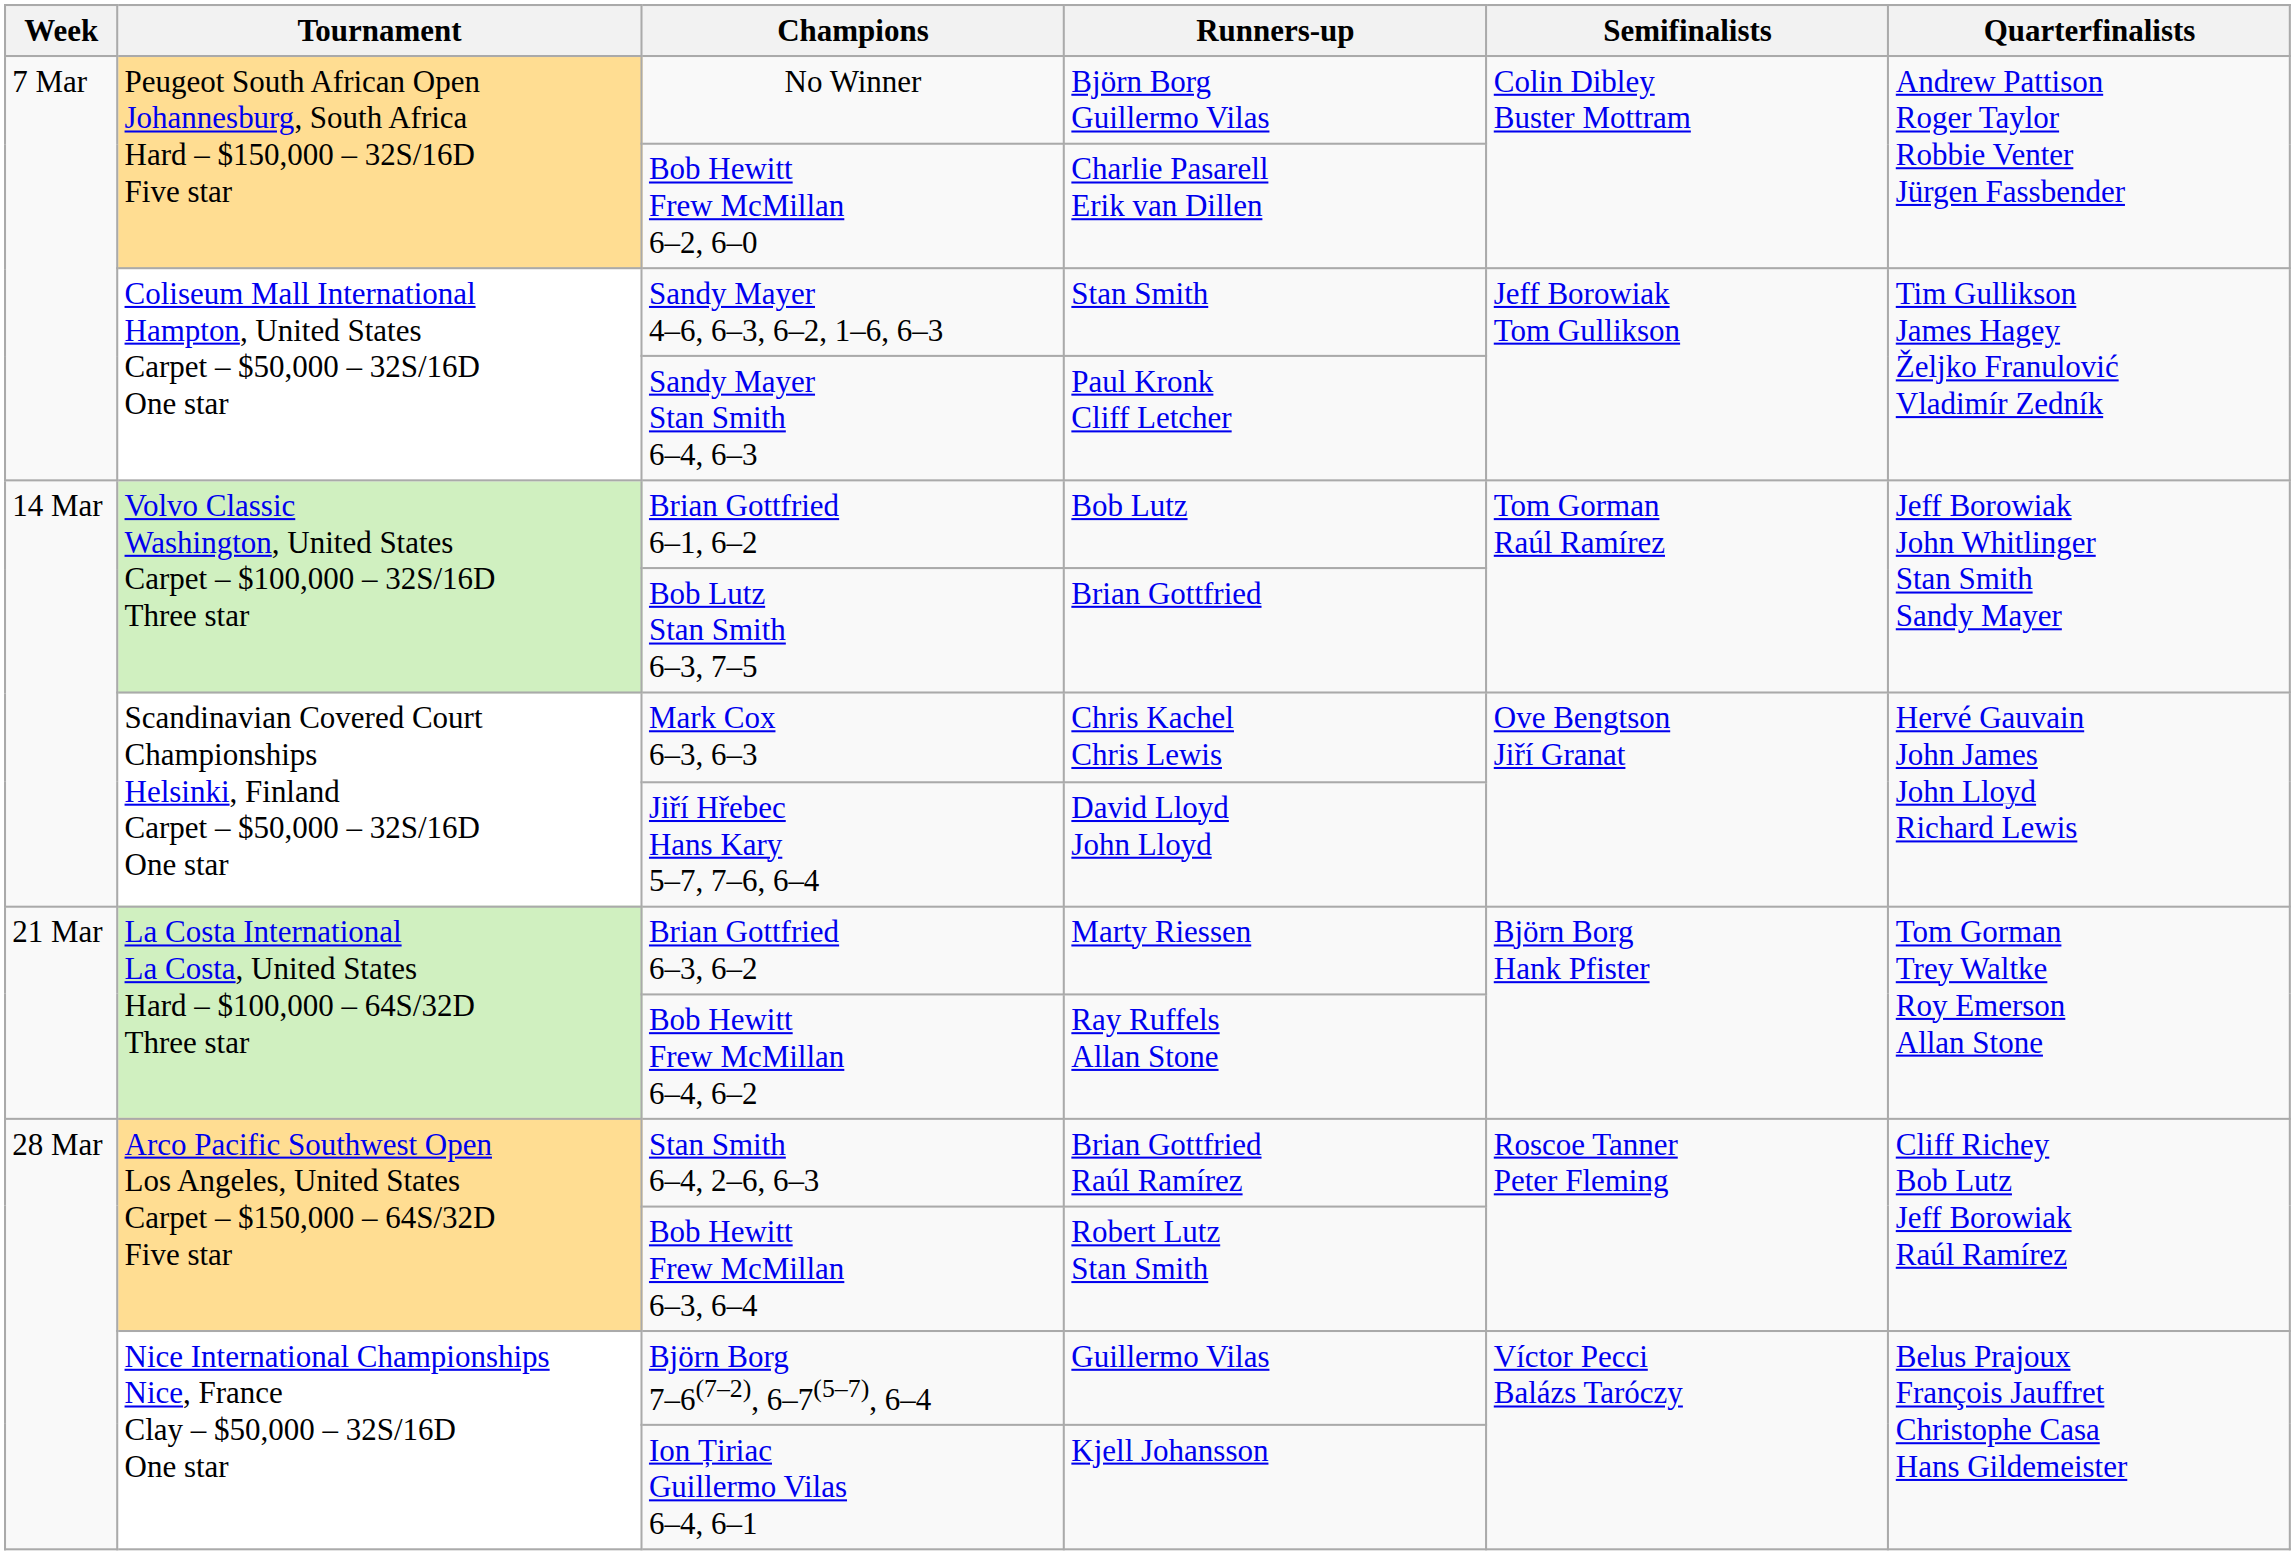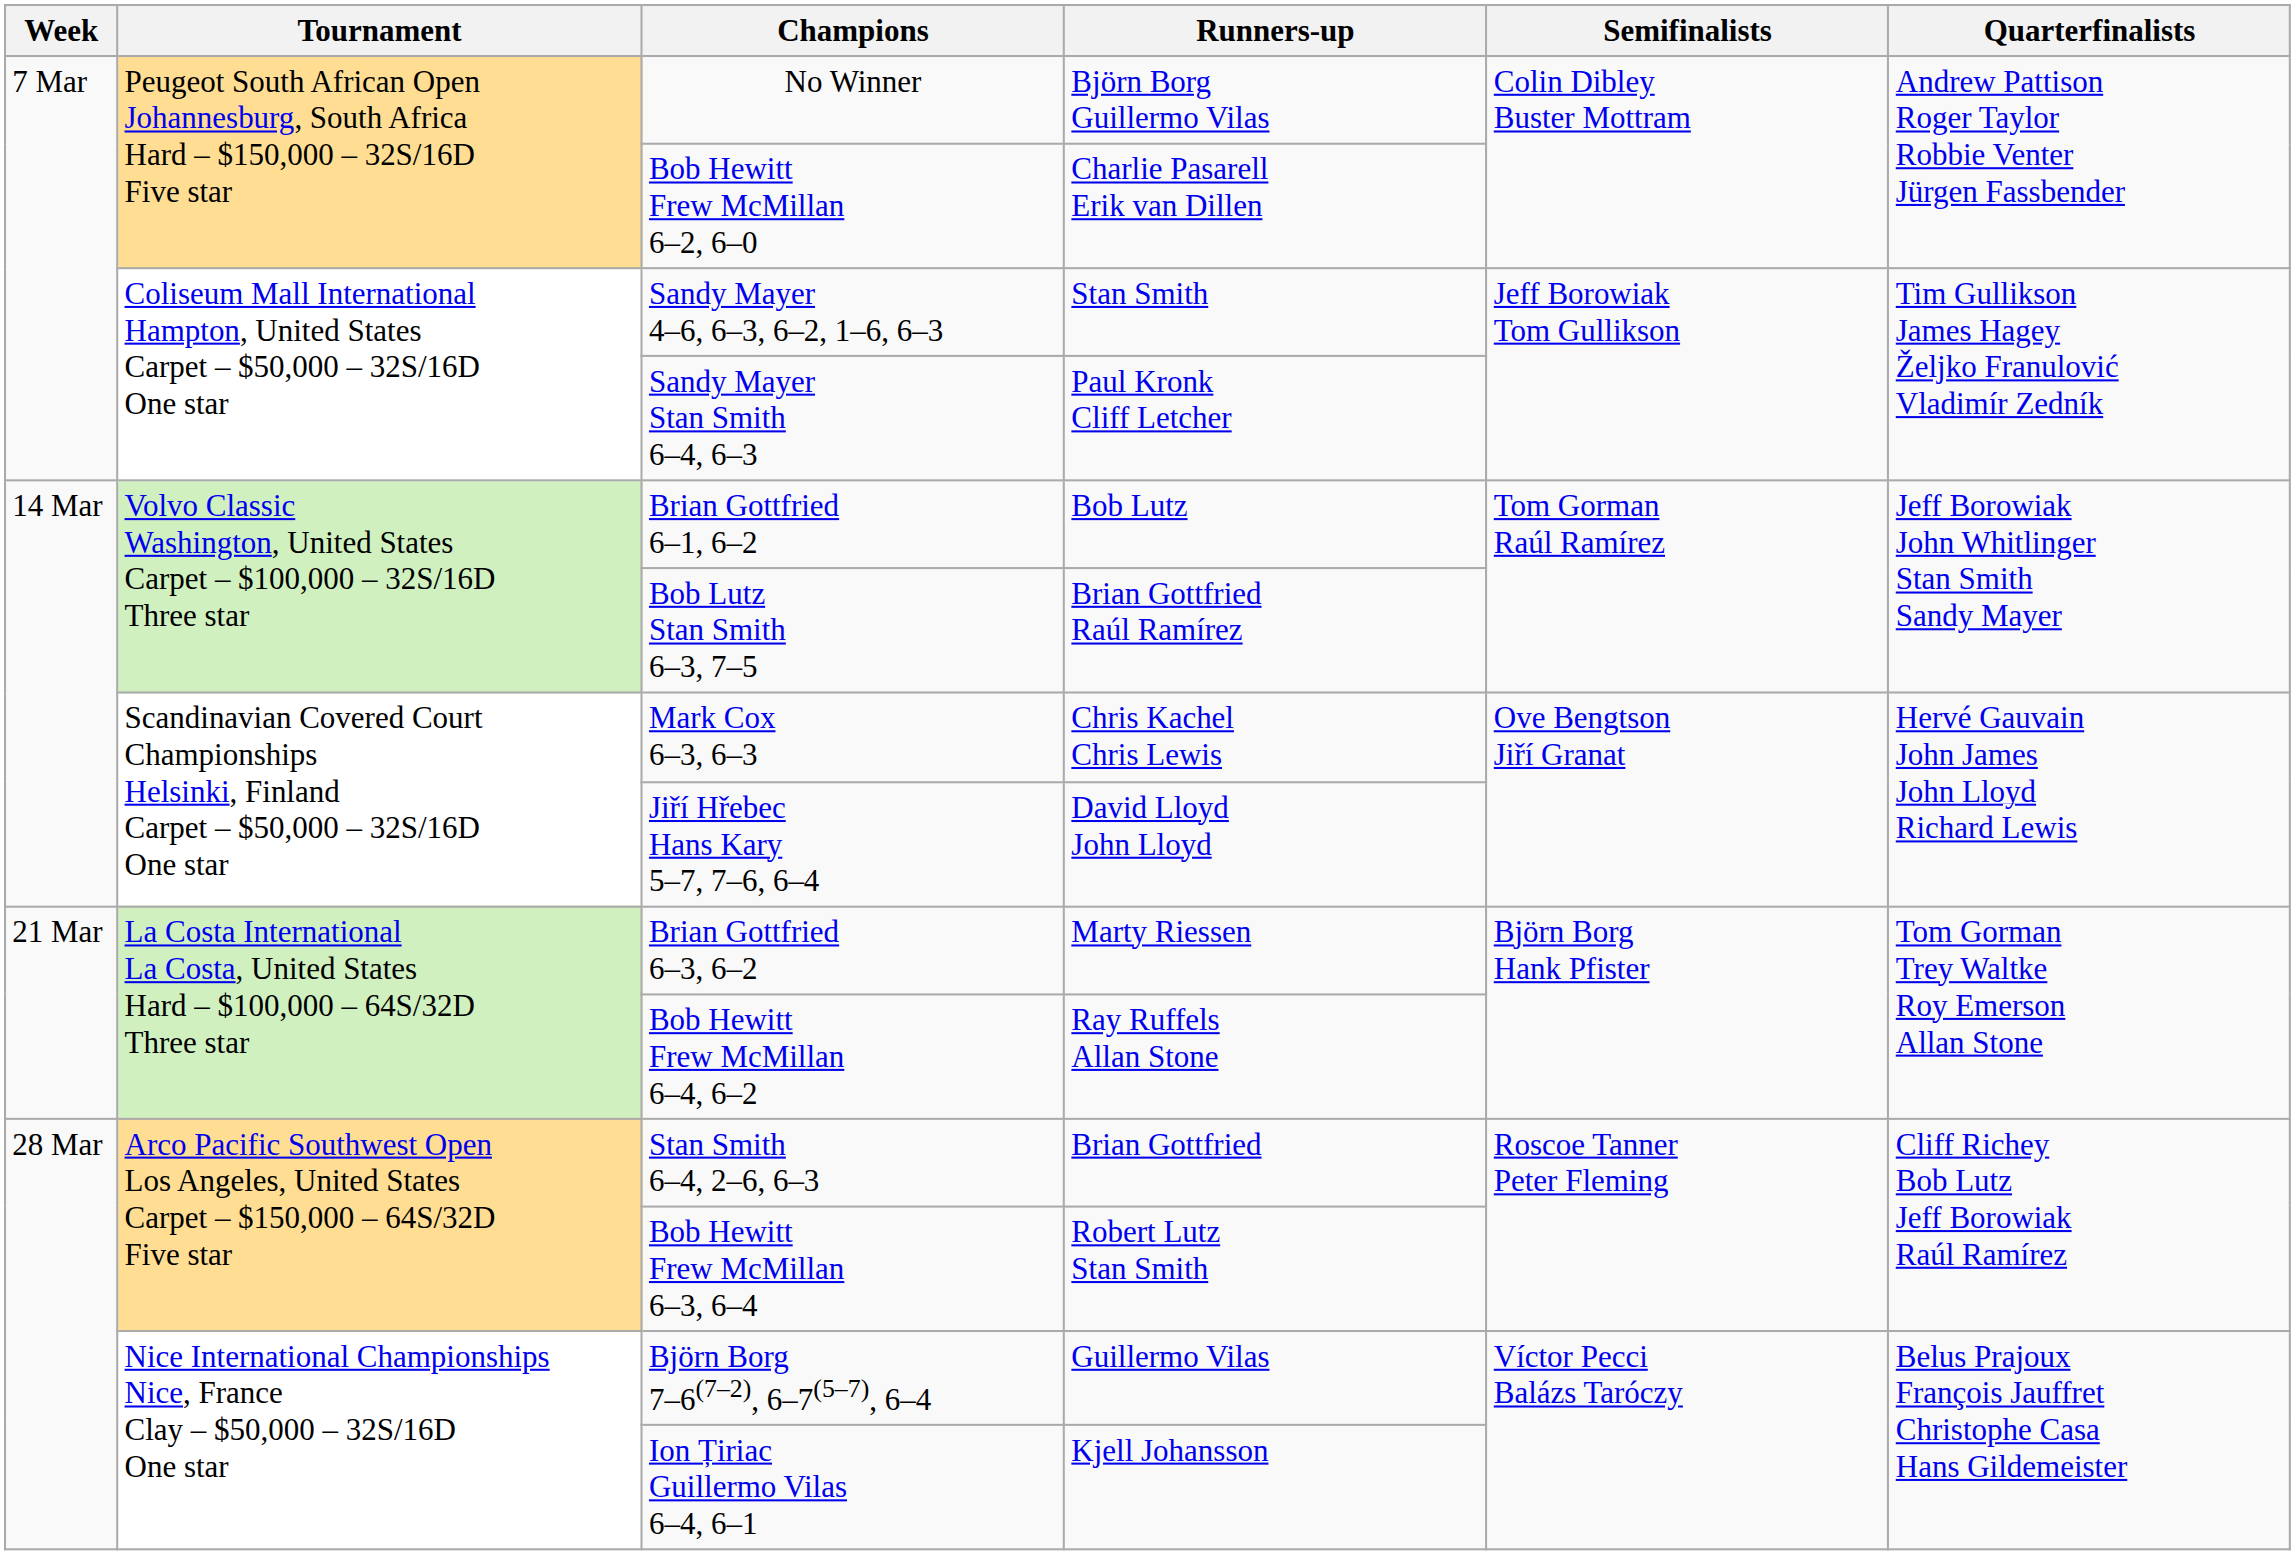 <table class=wikitable style=font-size:95%>
 <tr>
 <th style="width:48px;">Week</th>
 <th style="width:250px;">Tournament</th>
 <th style="width:200px;">Champions</th>
 <th style="width:200px;">Runners-up</th>
 <th style="width:190px;">Semifinalists</th>
 <th style="width:190px;">Quarterfinalists</th>
 </tr>
 <tr valign=top>
 <td rowspan=4>7 Mar</td>
 <td style="background:#FFDD92;" rowspan="2">Peugeot South African Open <br> <a href='#'>Johannesburg</a>, South Africa <br> Hard – $150,000 – 32S/16D <br> Five star</td>
 <td align="center">No Winner</td>
 <td> <a href='#'>Björn Borg</a> <br>  <a href='#'>Guillermo Vilas</a></td>
 <td rowspan=2> <a href='#'>Colin Dibley</a> <br>  <a href='#'>Buster Mottram</a></td>
 <td rowspan=2> <a href='#'>Andrew Pattison</a> <br>  <a href='#'>Roger Taylor</a> <br>  <a href='#'>Robbie Venter</a> <br>  <a href='#'>Jürgen Fassbender</a></td>
 </tr>
 <tr valign=top>
 <td> <a href='#'>Bob Hewitt</a> <br>  <a href='#'>Frew McMillan</a> <br> 6–2, 6–0</td>
 <td> <a href='#'>Charlie Pasarell</a> <br>  <a href='#'>Erik van Dillen</a></td>
 </tr>
 <tr valign=top>
 <td style="background:#fff;" rowspan="2"><a href='#'>Coliseum Mall International</a> <br> <a href='#'>Hampton</a>, United States <br> Carpet – $50,000 – 32S/16D <br> One star</td>
 <td> <a href='#'>Sandy Mayer</a> <br> 4–6, 6–3, 6–2, 1–6, 6–3</td>
 <td> <a href='#'>Stan Smith</a></td>
 <td rowspan=2> <a href='#'>Jeff Borowiak</a> <br>  <a href='#'>Tom Gullikson</a></td>
 <td rowspan=2> <a href='#'>Tim Gullikson</a> <br>  <a href='#'>James Hagey</a> <br>  <a href='#'>Željko Franulović</a> <br>  <a href='#'>Vladimír Zedník</a></td>
 </tr>
 <tr valign=top>
 <td> <a href='#'>Sandy Mayer</a> <br>  <a href='#'>Stan Smith</a> <br> 6–4, 6–3</td>
 <td> <a href='#'>Paul Kronk</a> <br>  <a href='#'>Cliff Letcher</a></td>
 </tr>
 <tr valign=top>
 <td rowspan=4>14 Mar</td>
 <td style="background:#d0f0c0;" rowspan="2"><a href='#'>Volvo Classic</a> <br> <a href='#'>Washington</a>, United States <br> Carpet – $100,000 – 32S/16D <br> Three star</td>
 <td> <a href='#'>Brian Gottfried</a> <br> 6–1, 6–2</td>
 <td> <a href='#'>Bob Lutz</a></td>
 <td rowspan=2> <a href='#'>Tom Gorman</a> <br>  <a href='#'>Raúl Ramírez</a></td>
 <td rowspan=2> <a href='#'>Jeff Borowiak</a> <br>  <a href='#'>John Whitlinger</a> <br>  <a href='#'>Stan Smith</a> <br>  <a href='#'>Sandy Mayer</a></td>
 </tr>
 <tr valign=top>
 <td> <a href='#'>Bob Lutz</a> <br>  <a href='#'>Stan Smith</a> <br> 6–3, 7–5</td>
-<td> <a href='#'>Brian Gottfried</a></td>
+<td> <a href='#'>Brian Gottfried</a> <br>  <a href='#'>Raúl Ramírez</a></td>
 </tr>
 <tr valign=top>
 <td style="background:#fff;" rowspan="2">Scandinavian Covered Court Championships <br> <a href='#'>Helsinki</a>, Finland <br> Carpet – $50,000 – 32S/16D <br> One star</td>
 <td> <a href='#'>Mark Cox</a> <br> 6–3, 6–3</td>
 <td> <a href='#'>Chris Kachel</a> <br>  <a href='#'>Chris Lewis</a></td>
 <td rowspan=2> <a href='#'>Ove Bengtson</a> <br>  <a href='#'>Jiří Granat</a></td>
 <td rowspan=2> <a href='#'>Hervé Gauvain</a> <br>  <a href='#'>John James</a> <br>  <a href='#'>John Lloyd</a> <br>  <a href='#'>Richard Lewis</a></td>
 </tr>
 <tr valign=top>
 <td> <a href='#'>Jiří Hřebec</a> <br>  <a href='#'>Hans Kary</a> <br> 5–7, 7–6, 6–4</td>
 <td> <a href='#'>David Lloyd</a> <br>  <a href='#'>John Lloyd</a></td>
 </tr>
 <tr valign=top>
 <td rowspan=2>21 Mar</td>
 <td style="background:#d0f0c0;" rowspan="2"><a href='#'>La Costa International</a> <br> <a href='#'>La Costa</a>, United States <br> Hard – $100,000 – 64S/32D <br> Three star</td>
 <td> <a href='#'>Brian Gottfried</a> <br> 6–3, 6–2</td>
 <td> <a href='#'>Marty Riessen</a></td>
 <td rowspan=2> <a href='#'>Björn Borg</a> <br>  <a href='#'>Hank Pfister</a></td>
 <td rowspan=2> <a href='#'>Tom Gorman</a> <br>  <a href='#'>Trey Waltke</a> <br>  <a href='#'>Roy Emerson</a> <br>  <a href='#'>Allan Stone</a></td>
 </tr>
 <tr valign=top>
 <td> <a href='#'>Bob Hewitt</a> <br>  <a href='#'>Frew McMillan</a> <br> 6–4, 6–2</td>
 <td> <a href='#'>Ray Ruffels</a> <br>  <a href='#'>Allan Stone</a></td>
 </tr>
 <tr valign=top>
 <td rowspan=4>28 Mar</td>
 <td style="background:#FFDD92;" rowspan="2"><a href='#'>Arco Pacific Southwest Open</a> <br> Los Angeles, United States <br> Carpet – $150,000 – 64S/32D <br> Five star</td>
 <td> <a href='#'>Stan Smith</a> <br> 6–4, 2–6, 6–3</td>
-<td> <a href='#'>Brian Gottfried</a> <br>  <a href='#'>Raúl Ramírez</a></td>
+<td> <a href='#'>Brian Gottfried</a></td>
 <td rowspan=2> <a href='#'>Roscoe Tanner</a> <br>  <a href='#'>Peter Fleming</a></td>
 <td rowspan=2> <a href='#'>Cliff Richey</a> <br>  <a href='#'>Bob Lutz</a> <br>  <a href='#'>Jeff Borowiak</a> <br>  <a href='#'>Raúl Ramírez</a></td>
 </tr>
 <tr valign=top>
 <td> <a href='#'>Bob Hewitt</a> <br>  <a href='#'>Frew McMillan</a> <br> 6–3, 6–4</td>
 <td> <a href='#'>Robert Lutz</a> <br>  <a href='#'>Stan Smith</a></td>
 </tr>
 <tr valign=top>
 <td style="background:#fff;" rowspan="2"><a href='#'>Nice International Championships</a> <br> <a href='#'>Nice</a>, France <br> Clay – $50,000 – 32S/16D <br> One star</td>
 <td> <a href='#'>Björn Borg</a> <br> 7–6<sup>(7–2)</sup>, 6–7<sup>(5–7)</sup>, 6–4</td>
 <td> <a href='#'>Guillermo Vilas</a></td>
 <td rowspan=2> <a href='#'>Víctor Pecci</a> <br>  <a href='#'>Balázs Taróczy</a></td>
 <td rowspan=2> <a href='#'>Belus Prajoux</a> <br>  <a href='#'>François Jauffret</a> <br>  <a href='#'>Christophe Casa</a> <br>  <a href='#'>Hans Gildemeister</a></td>
 </tr>
 <tr valign=top>
 <td> <a href='#'>Ion Țiriac</a> <br>  <a href='#'>Guillermo Vilas</a> <br> 6–4, 6–1</td>
 <td> <a href='#'>Kjell Johansson</a></td>
 </tr>
 </table>
